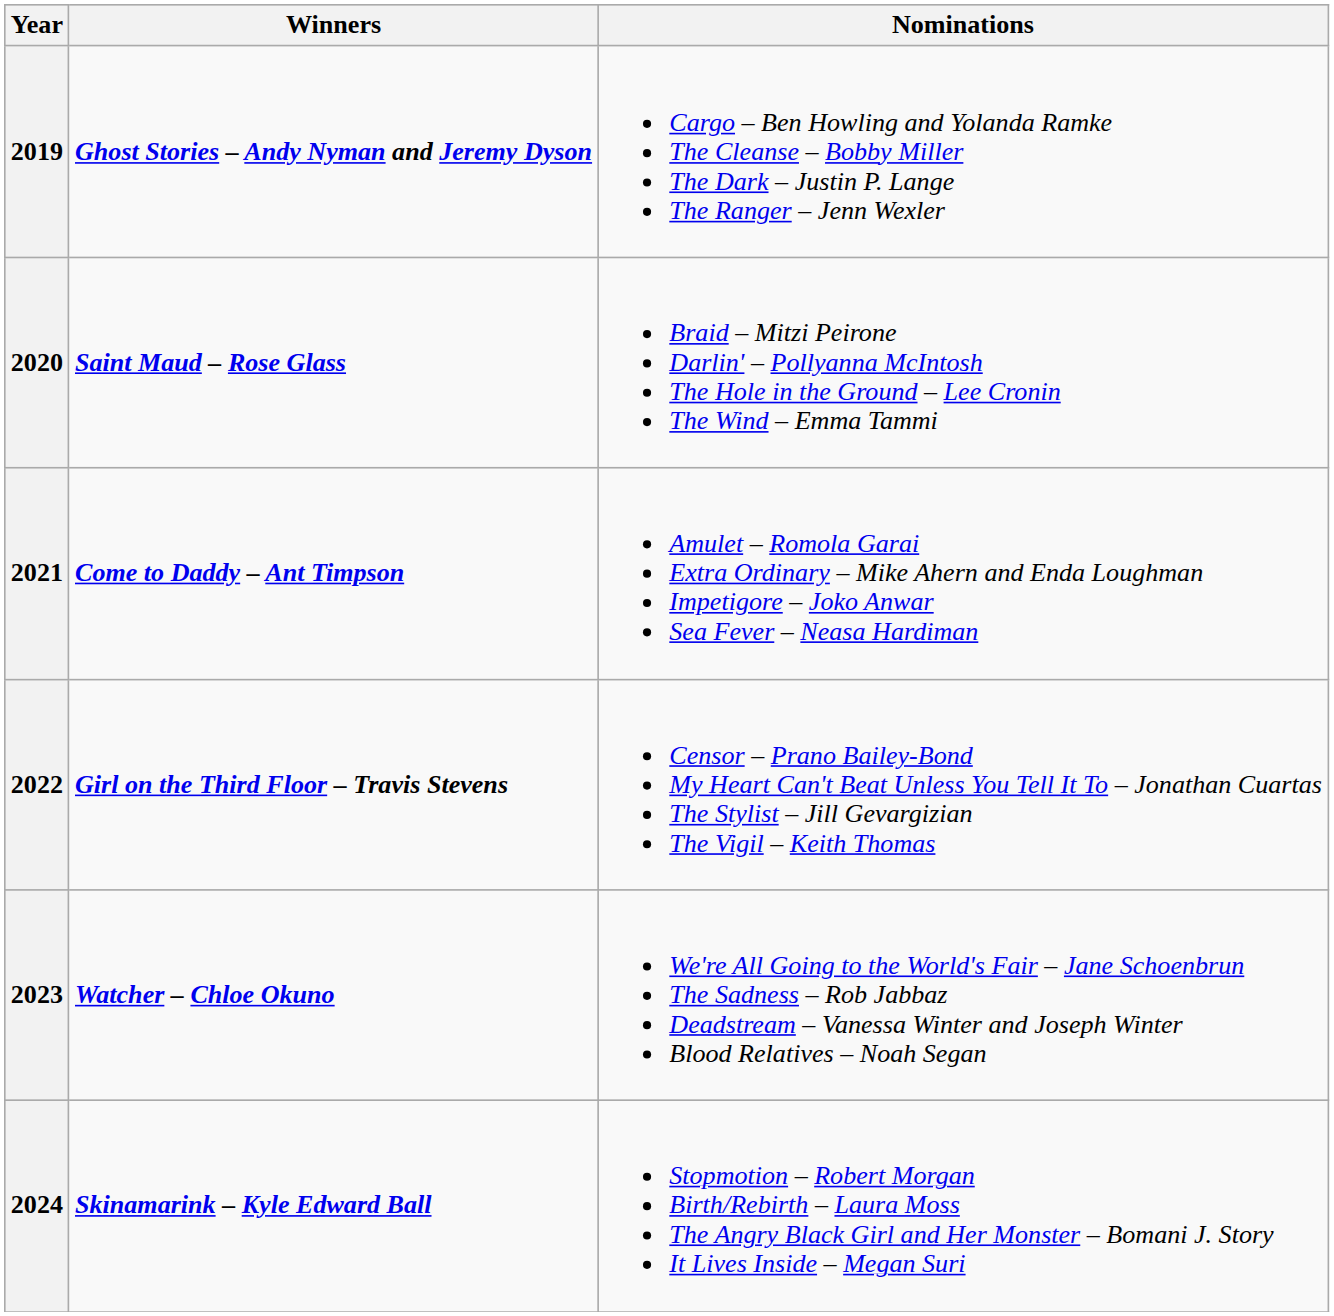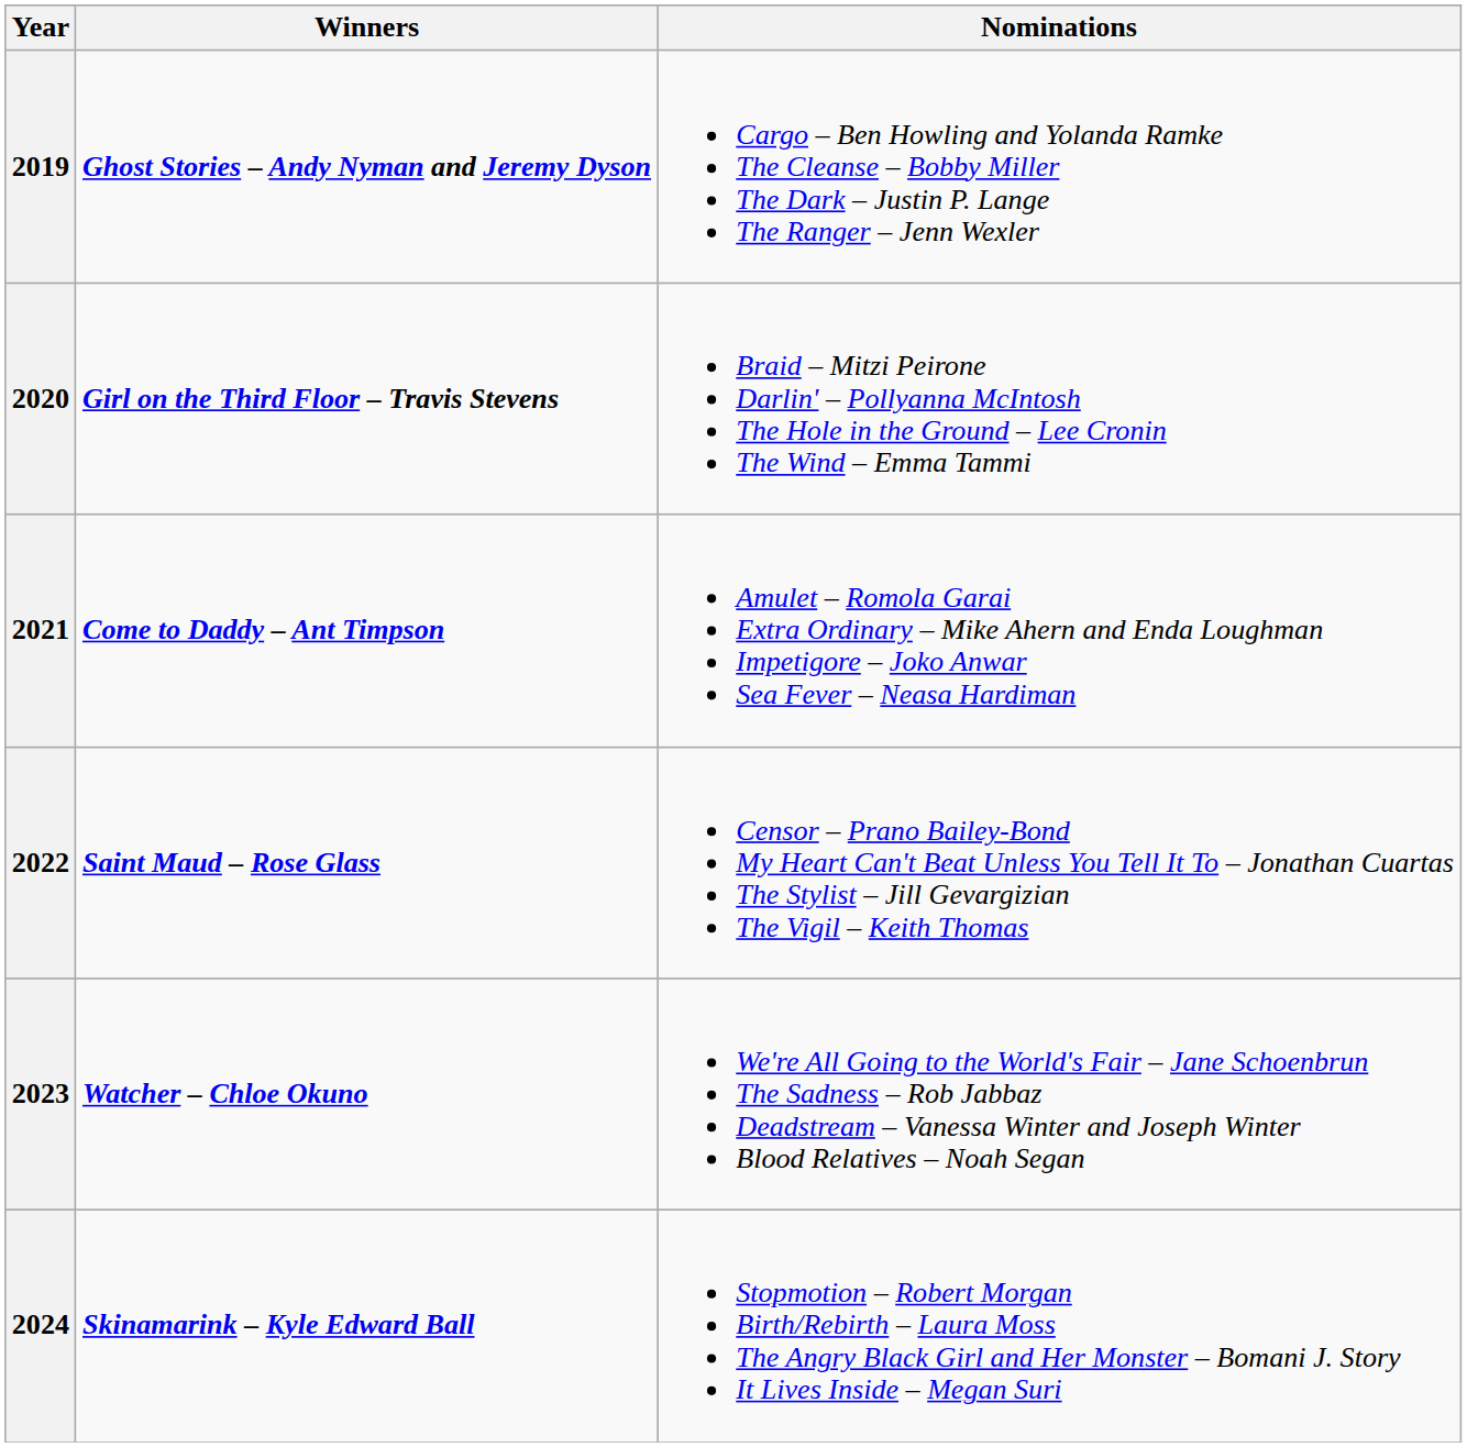 <table class="wikitable">
 <tr>
 <th>Year</th>
 <th>Winners</th>
 <th>Nominations</th>
 </tr>
 <tr>
 <th>2019</th>
 <td><strong><em><a href='#'>Ghost Stories</a> – <a href='#'>Andy Nyman</a> and <a href='#'>Jeremy Dyson</a></em></strong></td>
 <td><br><ul><li><em><a href='#'>Cargo</a> – Ben Howling and Yolanda Ramke</em></li><li><em><a href='#'>The Cleanse</a> – <a href='#'>Bobby Miller</a></em></li><li><em><a href='#'>The Dark</a> – Justin P. Lange</em></li><li><em><a href='#'>The Ranger</a></em> – <em>Jenn Wexler</em></li></ul></td>
 </tr>
 <tr>
 <th>2020</th>
-<td><strong><em><a href='#'>Saint Maud</a> – <a href='#'>Rose Glass</a></em></strong></td>
+<td><strong><em><a href='#'>Girl on the Third Floor</a> – Travis Stevens</em></strong></td>
 <td><br><ul><li><em><a href='#'>Braid</a> – Mitzi Peirone</em></li><li><em><a href='#'>Darlin'</a> – <a href='#'>Pollyanna McIntosh</a></em></li><li><em><a href='#'>The Hole in the Ground</a> – <a href='#'>Lee Cronin</a></em></li><li><em><a href='#'>The Wind</a></em> – <em>Emma Tammi</em></li></ul></td>
 </tr>
 <tr>
 <th>2021</th>
 <td><strong><em><a href='#'>Come to Daddy</a> – <a href='#'>Ant Timpson</a></em></strong></td>
 <td><br><ul><li><em><a href='#'>Amulet</a> – <a href='#'>Romola Garai</a></em></li><li><em><a href='#'>Extra Ordinary</a> – Mike Ahern and Enda Loughman</em></li><li><em><a href='#'>Impetigore</a></em> – <em><a href='#'>Joko Anwar</a></em></li><li><em><a href='#'>Sea Fever</a></em> – <em><a href='#'>Neasa Hardiman</a></em></li></ul></td>
 </tr>
 <tr>
 <th>2022</th>
-<td><strong><em><a href='#'>Girl on the Third Floor</a> – Travis Stevens</em></strong></td>
+<td><strong><em><a href='#'>Saint Maud</a> – <a href='#'>Rose Glass</a></em></strong></td>
 <td><br><ul><li><em><a href='#'>Censor</a> – <a href='#'>Prano Bailey-Bond</a></em></li><li><em><a href='#'>My Heart Can't Beat Unless You Tell It To</a> – Jonathan Cuartas</em></li><li><em><a href='#'>The Stylist</a></em> – <em>Jill Gevargizian</em></li><li><em><a href='#'>The Vigil</a></em> – <em><a href='#'>Keith Thomas</a></em></li></ul></td>
 </tr>
 <tr>
 <th>2023</th>
 <td><strong><em><a href='#'>Watcher</a> – <a href='#'>Chloe Okuno</a></em></strong></td>
 <td><br><ul><li><em><a href='#'>We're All Going to the World's Fair</a> – <a href='#'>Jane Schoenbrun</a></em></li><li><em><a href='#'>The Sadness</a> – Rob Jabbaz</em></li><li><em><a href='#'>Deadstream</a></em> – <em>Vanessa Winter and Joseph Winter</em></li><li><em>Blood Relatives</em> – <em>Noah Segan</em></li></ul></td>
 </tr>
 <tr>
 <th>2024</th>
 <td><strong><em><a href='#'>Skinamarink</a> – <a href='#'>Kyle Edward Ball</a></em></strong></td>
 <td><br><ul><li><em><a href='#'>Stopmotion</a> – <a href='#'>Robert Morgan</a></em></li><li><em><a href='#'>Birth/Rebirth</a></em> – <em><a href='#'>Laura Moss</a></em></li><li><em><a href='#'>The Angry Black Girl and Her Monster</a></em> – <em>Bomani J. Story</em></li><li><em><a href='#'>It Lives Inside</a></em> – <em><a href='#'>Megan Suri</a></em></li></ul></td>
 </tr>
 </table>
